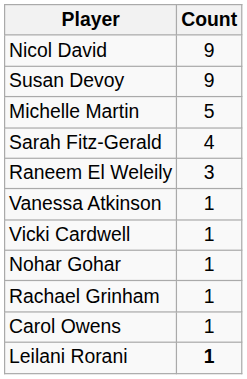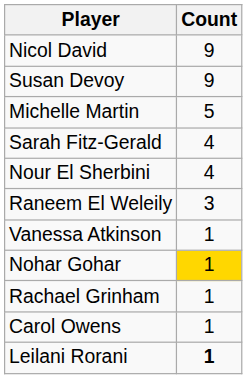 <table class="wikitable floatright">
 <tr>
 <th>Player</th>
 <th>Count</th>
 </tr>
 <tr>
 <td>Nicol David</td>
 <td style="text-align: center">9</td>
 </tr>
 <tr>
 <td>Susan Devoy</td>
 <td style="text-align: center">9</td>
 </tr>
 <tr>
 <td>Michelle Martin</td>
 <td style="text-align: center">5</td>
 </tr>
 <tr>
 <td>Sarah Fitz-Gerald</td>
 <td style="text-align: center">4</td>
 </tr>
 <tr>
+<td>Nour El Sherbini</td>
+<td style="text-align: center">4</td>
+</tr>
+<tr>
 <td>Raneem El Weleily</td>
 <td style="text-align: center">3</td>
 </tr>
 <tr>
 <td>Vanessa Atkinson</td>
 <td style="text-align: center">1</td>
 </tr>
 <tr>
-<td>Vicki Cardwell</td>
-<td style="text-align: center">1</td>
-</tr>
-<tr>
 <td>Nohar Gohar</td>
-<td style="text-align: center">1</td>
+<td style="background: gold; text-align: center">1</td>
 </tr>
 <tr>
 <td>Rachael Grinham</td>
 <td style="text-align: center">1</td>
 </tr>
 <tr>
 <td>Carol Owens</td>
 <td style="text-align: center">1</td>
 </tr>
 <tr>
 <td>Leilani Rorani</td>
 <td style="text-align: center"><strong>1</strong></td>
 </tr>
 </table>
